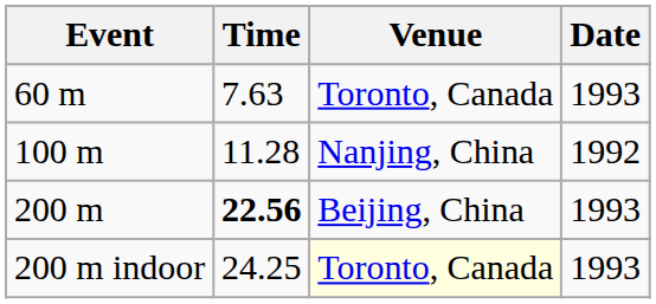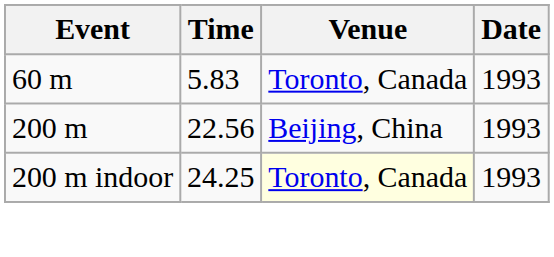 <table class="wikitable" style="border-collapse: collapse; font-size: 95%;">
 <tr>
 <th scope=col>Event</th>
 <th scope=col>Time</th>
 <th scope=col>Venue</th>
 <th scope=col>Date</th>
 </tr>
 <tr>
 <td>60 m</td>
-<td>7.63</td>
+<td>5.83</td>
 <td><a href='#'>Toronto</a>, Canada</td>
 <td>1993</td>
 </tr>
 <tr>
-<td>100 m</td>
-<td>11.28</td>
-<td><a href='#'>Nanjing</a>, China</td>
-<td>1992</td>
-</tr>
-<tr>
 <td>200 m</td>
-<td><strong>22.56</strong></td>
+<td>22.56</td>
 <td><a href='#'>Beijing</a>, China</td>
 <td>1993</td>
 </tr>
 <tr>
 <td>200 m indoor</td>
 <td>24.25</td>
 <td style="background: lightyellow;"><a href='#'>Toronto</a>, Canada</td>
 <td>1993</td>
 </tr>
 </table>
